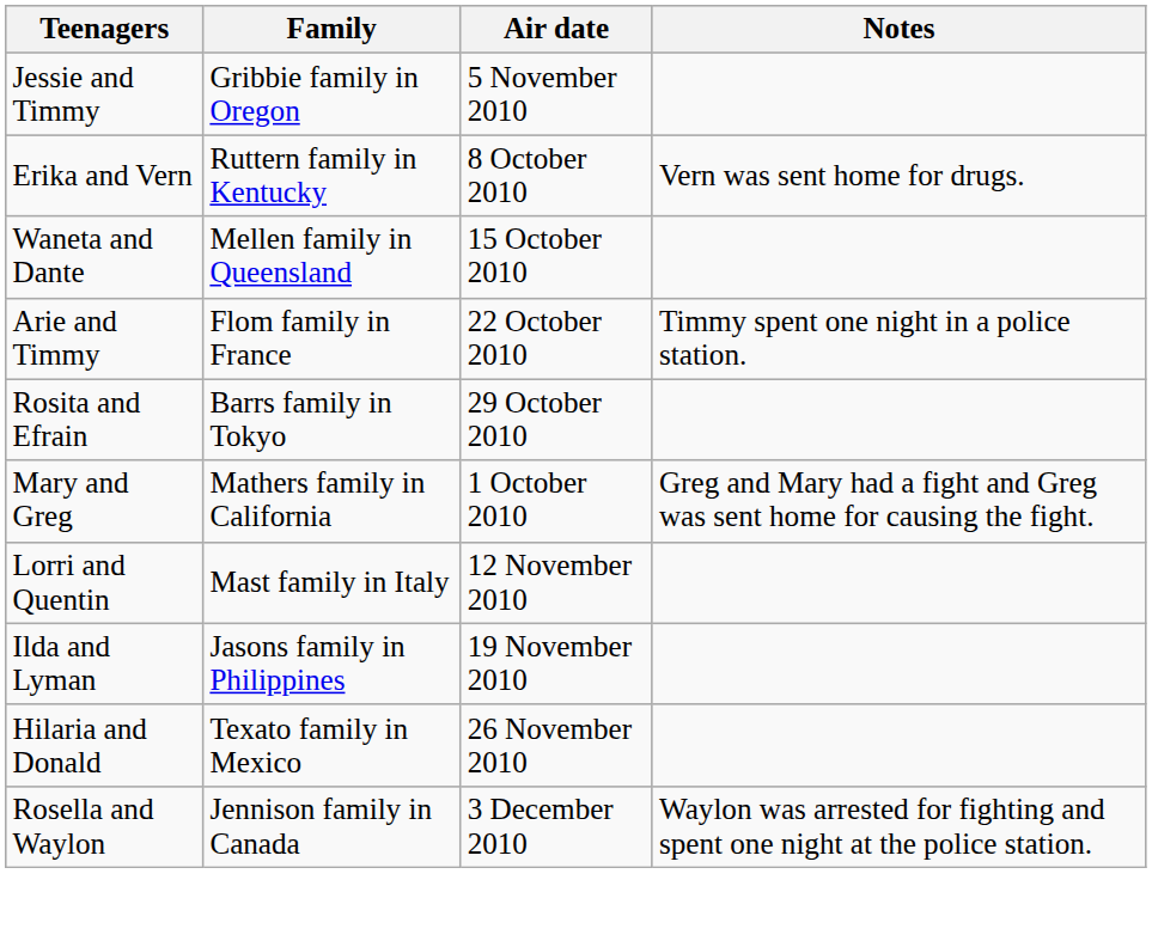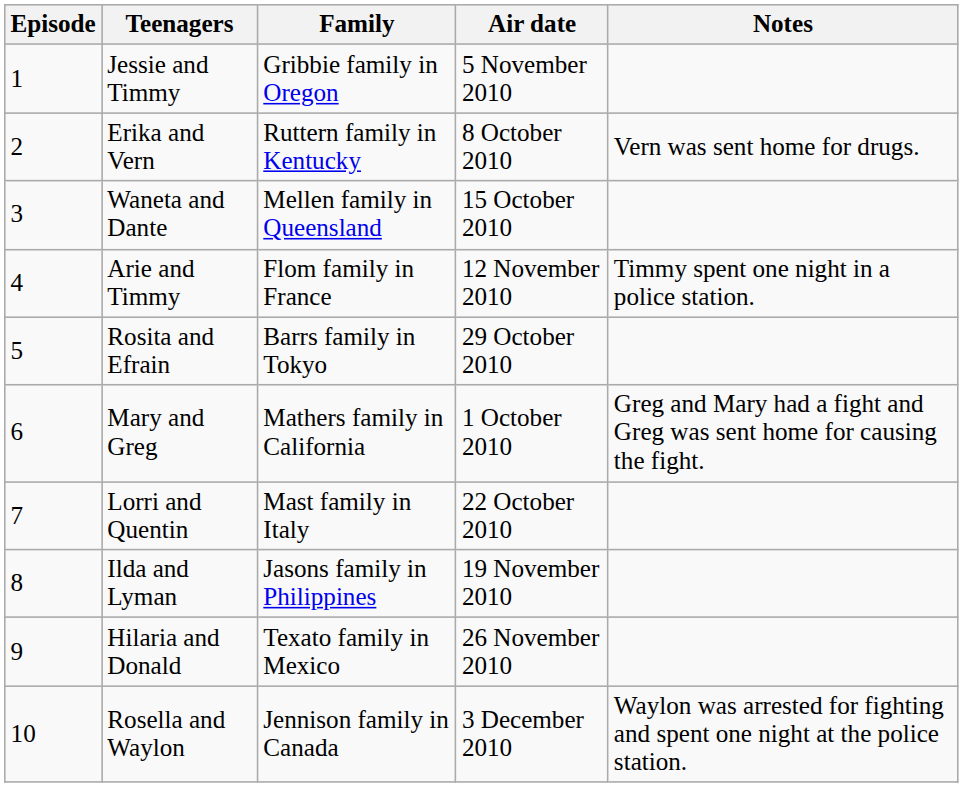 <table class="wikitable">
 <tr>
+<th>Episode</th>
 <th>Teenagers</th>
 <th>Family</th>
 <th>Air date</th>
 <th>Notes</th>
 </tr>
 <tr>
+<td>1</td>
 <td>Jessie and Timmy</td>
 <td>Gribbie family in <a href='#'>Oregon</a></td>
 <td>5 November 2010</td>
 <td></td>
 </tr>
 <tr>
+<td>2</td>
 <td>Erika and Vern</td>
 <td>Ruttern family in <a href='#'>Kentucky</a></td>
 <td>8 October 2010</td>
 <td>Vern was sent home for drugs.</td>
 </tr>
 <tr>
+<td>3</td>
 <td>Waneta and Dante</td>
 <td>Mellen family in <a href='#'>Queensland</a></td>
 <td>15 October 2010</td>
 <td></td>
 </tr>
 <tr>
+<td>4</td>
 <td>Arie and Timmy</td>
 <td>Flom family in France</td>
-<td>22 October 2010</td>
+<td>12 November 2010</td>
 <td>Timmy spent one night in a police station.</td>
 </tr>
 <tr>
+<td>5</td>
 <td>Rosita and Efrain</td>
 <td>Barrs family in Tokyo</td>
 <td>29 October 2010</td>
 <td></td>
 </tr>
 <tr>
+<td>6</td>
 <td>Mary and Greg</td>
 <td>Mathers family in California</td>
 <td>1 October 2010</td>
 <td>Greg and Mary had a fight and Greg was sent home for causing the fight.</td>
 </tr>
 <tr>
+<td>7</td>
 <td>Lorri and Quentin</td>
 <td>Mast family in Italy</td>
-<td>12 November 2010</td>
+<td>22 October 2010</td>
 <td></td>
 </tr>
 <tr>
+<td>8</td>
 <td>Ilda and Lyman</td>
 <td>Jasons family in <a href='#'>Philippines</a></td>
 <td>19 November 2010</td>
 <td></td>
 </tr>
 <tr>
+<td>9</td>
 <td>Hilaria and Donald</td>
 <td>Texato family in Mexico</td>
 <td>26 November 2010</td>
 <td></td>
 </tr>
 <tr>
+<td>10</td>
 <td>Rosella and Waylon</td>
 <td>Jennison family in Canada</td>
 <td>3 December 2010</td>
 <td>Waylon was arrested for fighting and spent one night at the police station.</td>
 </tr>
 </table>
